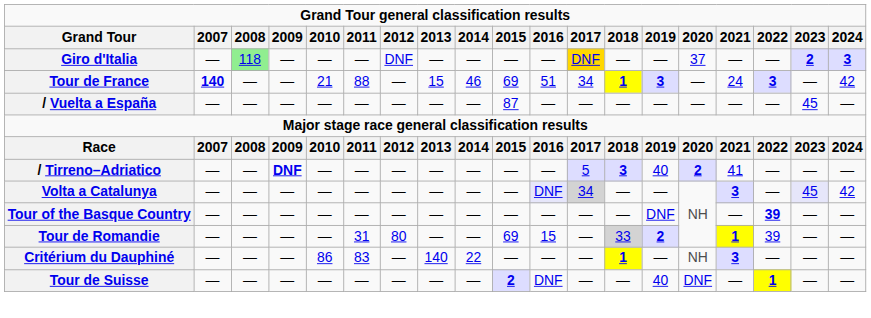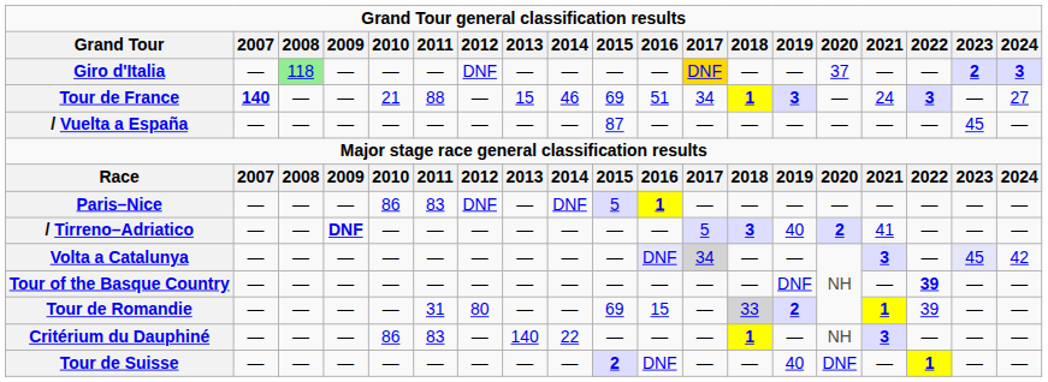 <table class="wikitable plainrowheaders">
 <tr>
 <td colspan=19 align="center"><strong>Grand Tour general classification results</strong></td>
 </tr>
 <tr>
 <th scope="col">Grand Tour</th>
 <th scope="col">2007</th>
 <th scope="col">2008</th>
 <th scope="col">2009</th>
 <th scope="col">2010</th>
 <th scope="col">2011</th>
 <th scope="col">2012</th>
 <th scope="col">2013</th>
 <th scope="col">2014</th>
 <th scope="col">2015</th>
 <th scope="col">2016</th>
 <th scope="col">2017</th>
 <th scope="col">2018</th>
 <th scope="col">2019</th>
 <th scope="col">2020</th>
 <th scope="col">2021</th>
 <th scope="col">2022</th>
 <th scope="col">2023</th>
 <th scope="col">2024</th>
 </tr>
 <tr style="text-align:center;">
 <th scope="row"> <a href='#'>Giro d'Italia</a></th>
 <td>—</td>
 <td style="background: lightgreen;"><a href='#'>118</a></td>
 <td>—</td>
 <td>—</td>
 <td>—</td>
 <td><a href='#'>DNF</a></td>
 <td>—</td>
 <td>—</td>
 <td>—</td>
 <td>—</td>
 <td style="background: gold;"><a href='#'>DNF</a></td>
 <td>—</td>
 <td>—</td>
 <td><a href='#'>37</a></td>
 <td>—</td>
 <td>—</td>
 <td style="background:#ddf;"><a href='#'><strong>2</strong></a></td>
 <td style="background:#ddf;"><a href='#'><strong>3</strong></a></td>
 </tr>
 <tr style="text-align:center;">
 <th scope="row"> <a href='#'>Tour de France</a></th>
 <td style="text-align:center;"><strong><a href='#'>140</a></strong></td>
 <td>—</td>
 <td>—</td>
 <td><a href='#'>21</a></td>
 <td><a href='#'>88</a></td>
 <td>—</td>
 <td><a href='#'>15</a></td>
 <td><a href='#'>46</a></td>
 <td><a href='#'>69</a></td>
 <td><a href='#'>51</a></td>
 <td><a href='#'>34</a></td>
 <td style="background:yellow;"><a href='#'><strong>1</strong></a></td>
 <td style="background:#ddf;"><a href='#'><strong>3</strong></a></td>
 <td>—</td>
 <td><a href='#'>24</a></td>
 <td style="background:#ddf;"><a href='#'><strong>3</strong></a></td>
 <td>—</td>
-<td><a href='#'>42</a></td>
+<td><a href='#'>27</a></td>
 </tr>
 <tr style="text-align:center;">
 <th scope="row">/ <a href='#'>Vuelta a España</a></th>
 <td>—</td>
 <td>—</td>
 <td>—</td>
 <td>—</td>
 <td>—</td>
 <td>—</td>
 <td>—</td>
 <td>—</td>
 <td><a href='#'>87</a></td>
 <td>—</td>
 <td>—</td>
 <td>—</td>
 <td>—</td>
 <td>—</td>
 <td>—</td>
 <td>—</td>
 <td><a href='#'>45</a></td>
 <td>—</td>
 </tr>
 <tr>
 <td colspan=19 align="center"><strong>Major stage race general classification results</strong></td>
 </tr>
 <tr>
 <th scope="col">Race</th>
 <th scope="col">2007</th>
 <th scope="col">2008</th>
 <th scope="col">2009</th>
 <th scope="col">2010</th>
 <th scope="col">2011</th>
 <th scope="col">2012</th>
 <th scope="col">2013</th>
 <th scope="col">2014</th>
 <th scope="col">2015</th>
 <th scope="col">2016</th>
 <th scope="col">2017</th>
 <th scope="col">2018</th>
 <th scope="col">2019</th>
 <th scope="col">2020</th>
 <th scope="col">2021</th>
 <th scope="col">2022</th>
 <th scope="col">2023</th>
 <th scope="col">2024</th>
+</tr>
+<tr style="text-align:center;">
+<th scope="row"> <a href='#'>Paris–Nice</a></th>
+<td>—</td>
+<td>—</td>
+<td>—</td>
+<td><a href='#'>86</a></td>
+<td><a href='#'>83</a></td>
+<td><a href='#'>DNF</a></td>
+<td>—</td>
+<td><a href='#'>DNF</a></td>
+<td style="background:#ddf;"><a href='#'>5</a></td>
+<td style="background:yellow;"><a href='#'><strong>1</strong></a></td>
+<td>—</td>
+<td>—</td>
+<td>—</td>
+<td>—</td>
+<td>—</td>
+<td>—</td>
+<td>—</td>
+<td>—</td>
 </tr>
 <tr style="text-align:center;">
 <th scope="row">/ <a href='#'>Tirreno–Adriatico</a></th>
 <td>—</td>
 <td>—</td>
 <td><strong><a href='#'>DNF</a></strong></td>
 <td>—</td>
 <td>—</td>
 <td>—</td>
 <td>—</td>
 <td>—</td>
 <td>—</td>
 <td>—</td>
 <td style="background:#ddf;"><a href='#'>5</a></td>
 <td style="background:#ddf;"><a href='#'><strong>3</strong></a></td>
 <td><a href='#'>40</a></td>
 <td style="background:#ddf;"><a href='#'><strong>2</strong></a></td>
 <td><a href='#'>41</a></td>
 <td>—</td>
 <td>—</td>
 <td>—</td>
 </tr>
 <tr style="text-align:center;">
 <th scope="row"> <a href='#'>Volta a Catalunya</a></th>
 <td>—</td>
 <td>—</td>
 <td>—</td>
 <td>—</td>
 <td>—</td>
 <td>—</td>
 <td>—</td>
 <td>—</td>
 <td>—</td>
 <td style="background: lavender;"><a href='#'>DNF</a></td>
 <td style="background: lightgrey;"><a href='#'>34</a></td>
 <td>—</td>
 <td>—</td>
 <td style="color:#4d4d4d;" rowspan=3>NH</td>
 <td style="background:#ddf;"><a href='#'><strong>3</strong></a></td>
 <td>—</td>
 <td style="background: lavender;"><a href='#'>45</a></td>
 <td><a href='#'>42</a></td>
 </tr>
 <tr style="text-align:center;">
 <th scope="row"> <a href='#'>Tour of the Basque Country</a></th>
 <td>—</td>
 <td>—</td>
 <td>—</td>
 <td>—</td>
 <td>—</td>
 <td>—</td>
 <td>—</td>
 <td>—</td>
 <td>—</td>
 <td>—</td>
 <td>—</td>
 <td>—</td>
 <td><a href='#'>DNF</a></td>
 <td>—</td>
 <td><strong><a href='#'>39</a></strong></td>
 <td>—</td>
 <td>—</td>
 </tr>
 <tr style="text-align:center;">
 <th scope="row"> <a href='#'>Tour de Romandie</a></th>
 <td>—</td>
 <td>—</td>
 <td>—</td>
 <td>—</td>
 <td><a href='#'>31</a></td>
 <td><a href='#'>80</a></td>
 <td>—</td>
 <td>—</td>
 <td><a href='#'>69</a></td>
 <td><a href='#'>15</a></td>
 <td>—</td>
 <td style="background: lightgrey;"><a href='#'>33</a></td>
 <td style="background:#ddf;"><a href='#'><strong>2</strong></a></td>
 <td style="background:yellow;"><a href='#'><strong>1</strong></a></td>
 <td><a href='#'>39</a></td>
 <td>—</td>
 <td>—</td>
 </tr>
 <tr style="text-align:center;">
 <th scope="row"> <a href='#'>Critérium du Dauphiné</a></th>
 <td>—</td>
 <td>—</td>
 <td>—</td>
 <td><a href='#'>86</a></td>
 <td><a href='#'>83</a></td>
 <td>—</td>
 <td><a href='#'>140</a></td>
 <td><a href='#'>22</a></td>
 <td>—</td>
 <td>—</td>
 <td>—</td>
 <td style="background:yellow;"><a href='#'><strong>1</strong></a></td>
 <td>—</td>
 <td style="color:#4d4d4d;">NH</td>
 <td style="background:#ddf;"><a href='#'><strong>3</strong></a></td>
 <td>—</td>
 <td>—</td>
 <td>—</td>
 </tr>
 <tr style="text-align:center;">
 <th scope="row"> <a href='#'>Tour de Suisse</a></th>
 <td>—</td>
 <td>—</td>
 <td>—</td>
 <td>—</td>
 <td>—</td>
 <td>—</td>
 <td>—</td>
 <td>—</td>
 <td style="background:#ddf;"><a href='#'><strong>2</strong></a></td>
 <td><a href='#'>DNF</a></td>
 <td>—</td>
 <td>—</td>
 <td><a href='#'>40</a></td>
 <td><a href='#'>DNF</a></td>
 <td>—</td>
 <td style="background:yellow;"><a href='#'><strong>1</strong></a></td>
 <td>—</td>
 <td>—</td>
 </tr>
 </table>
